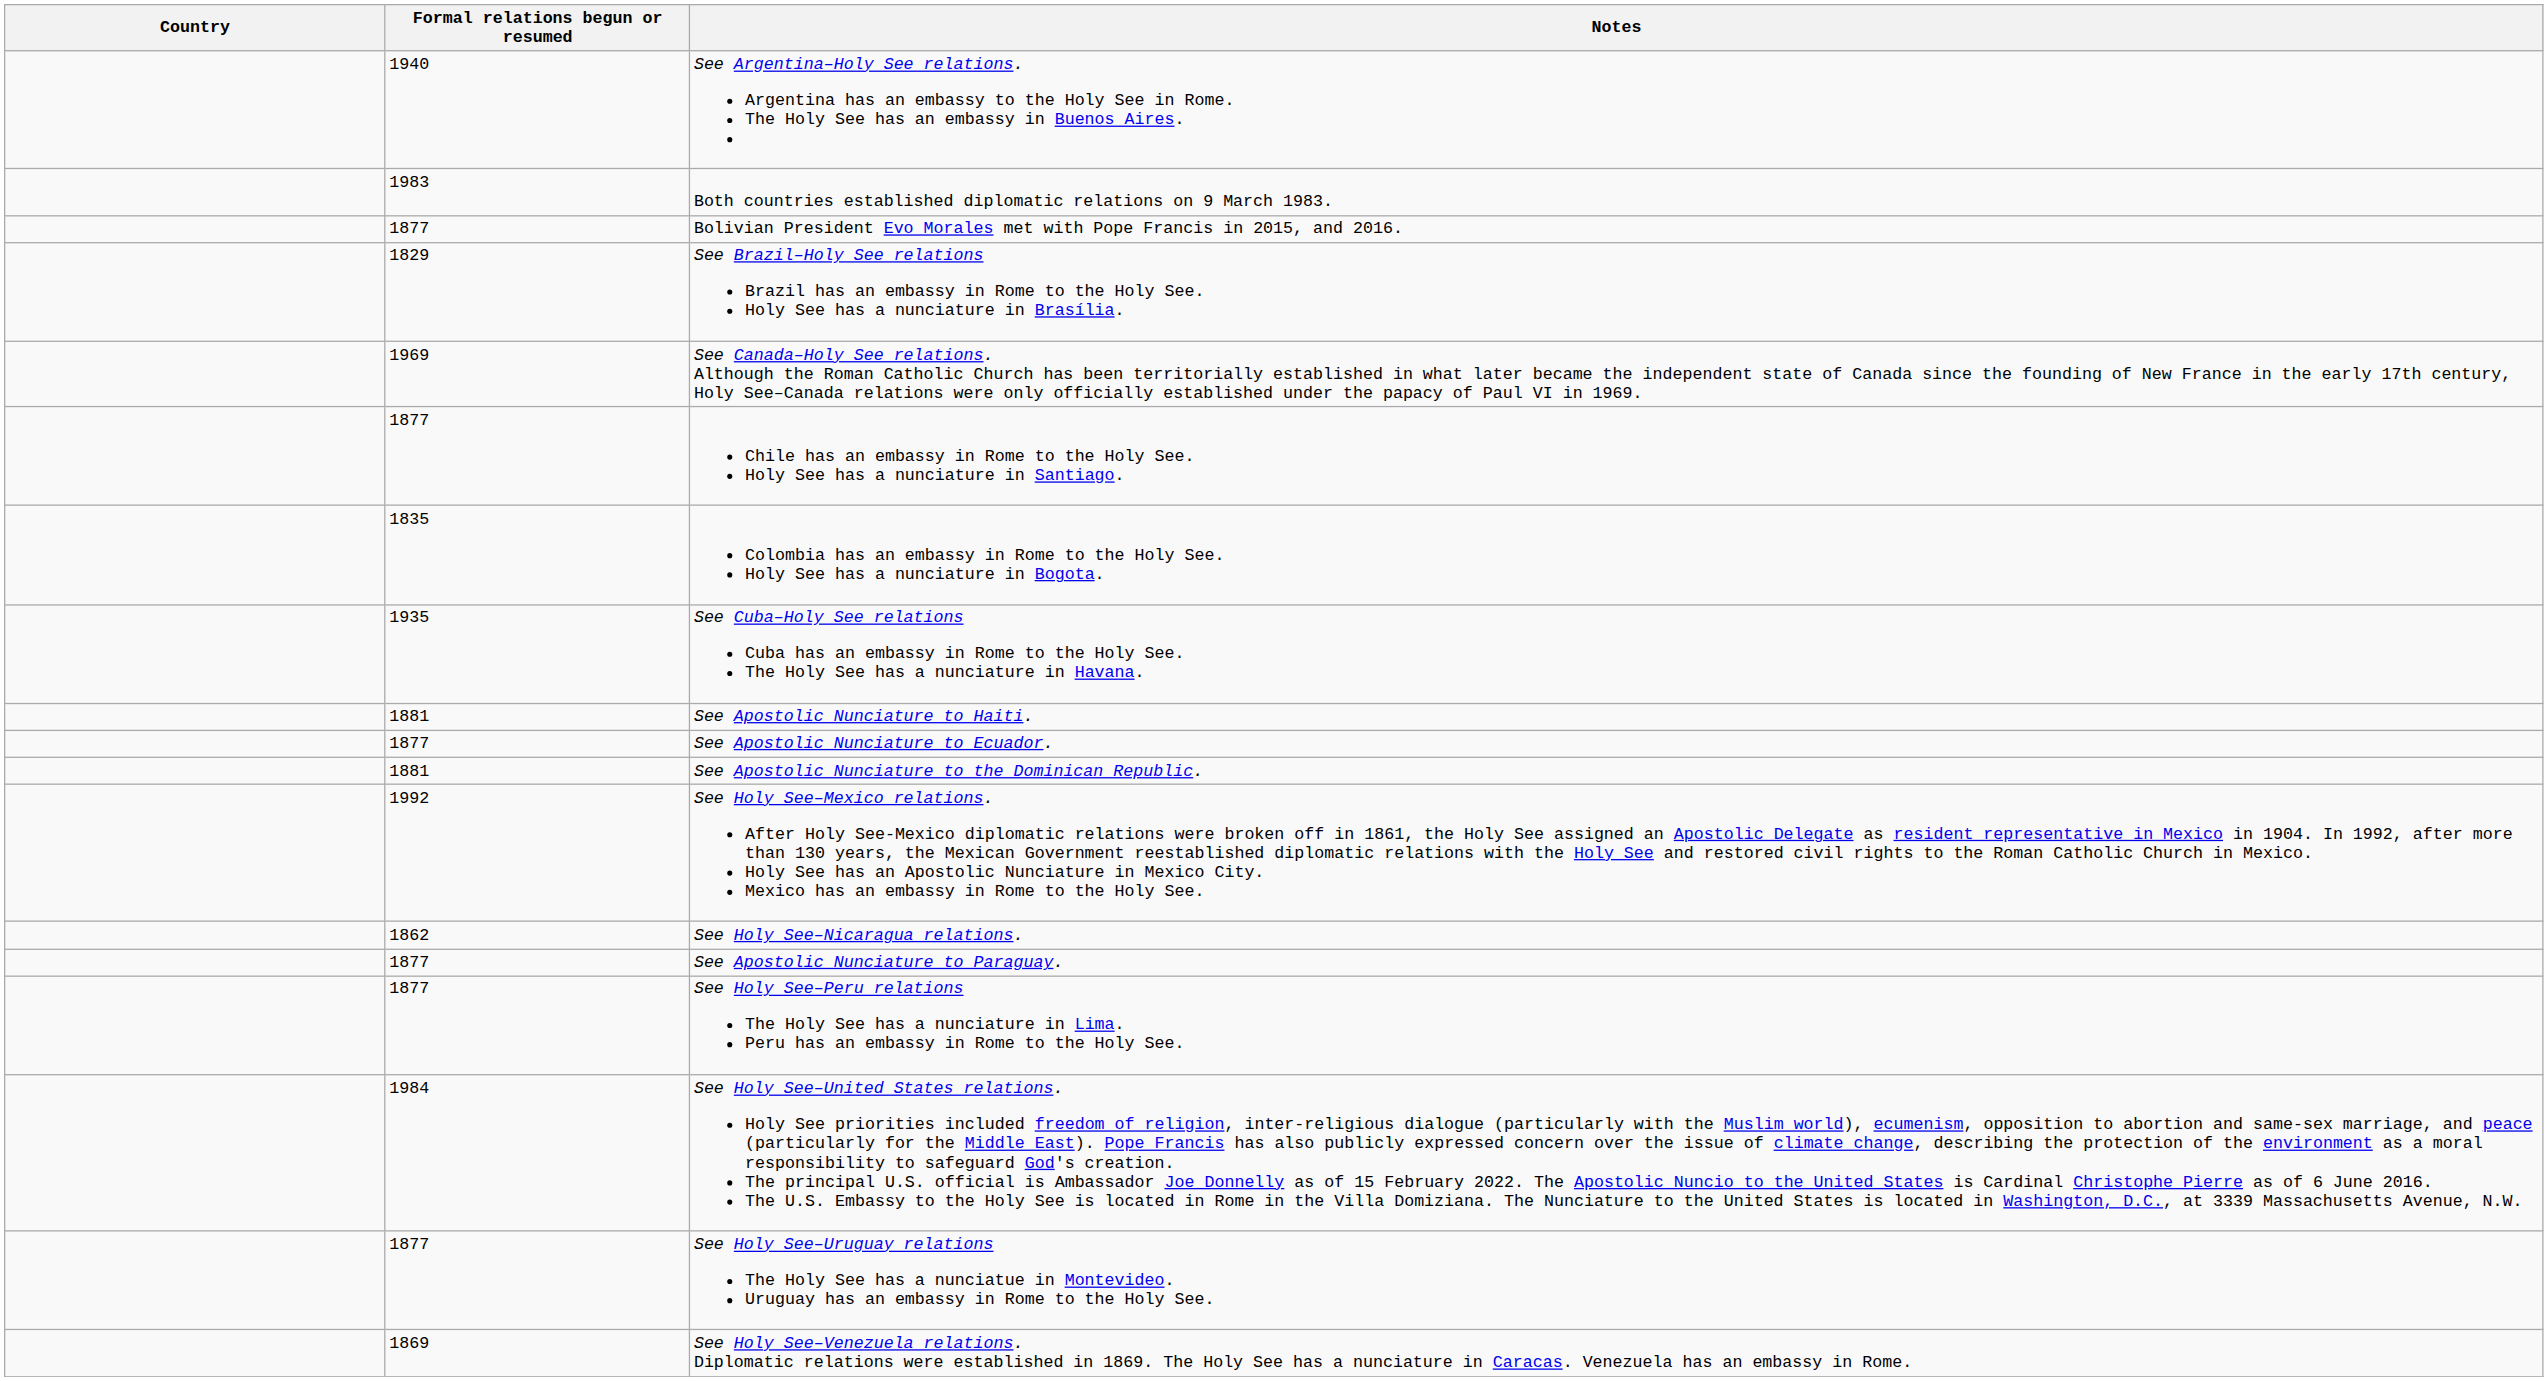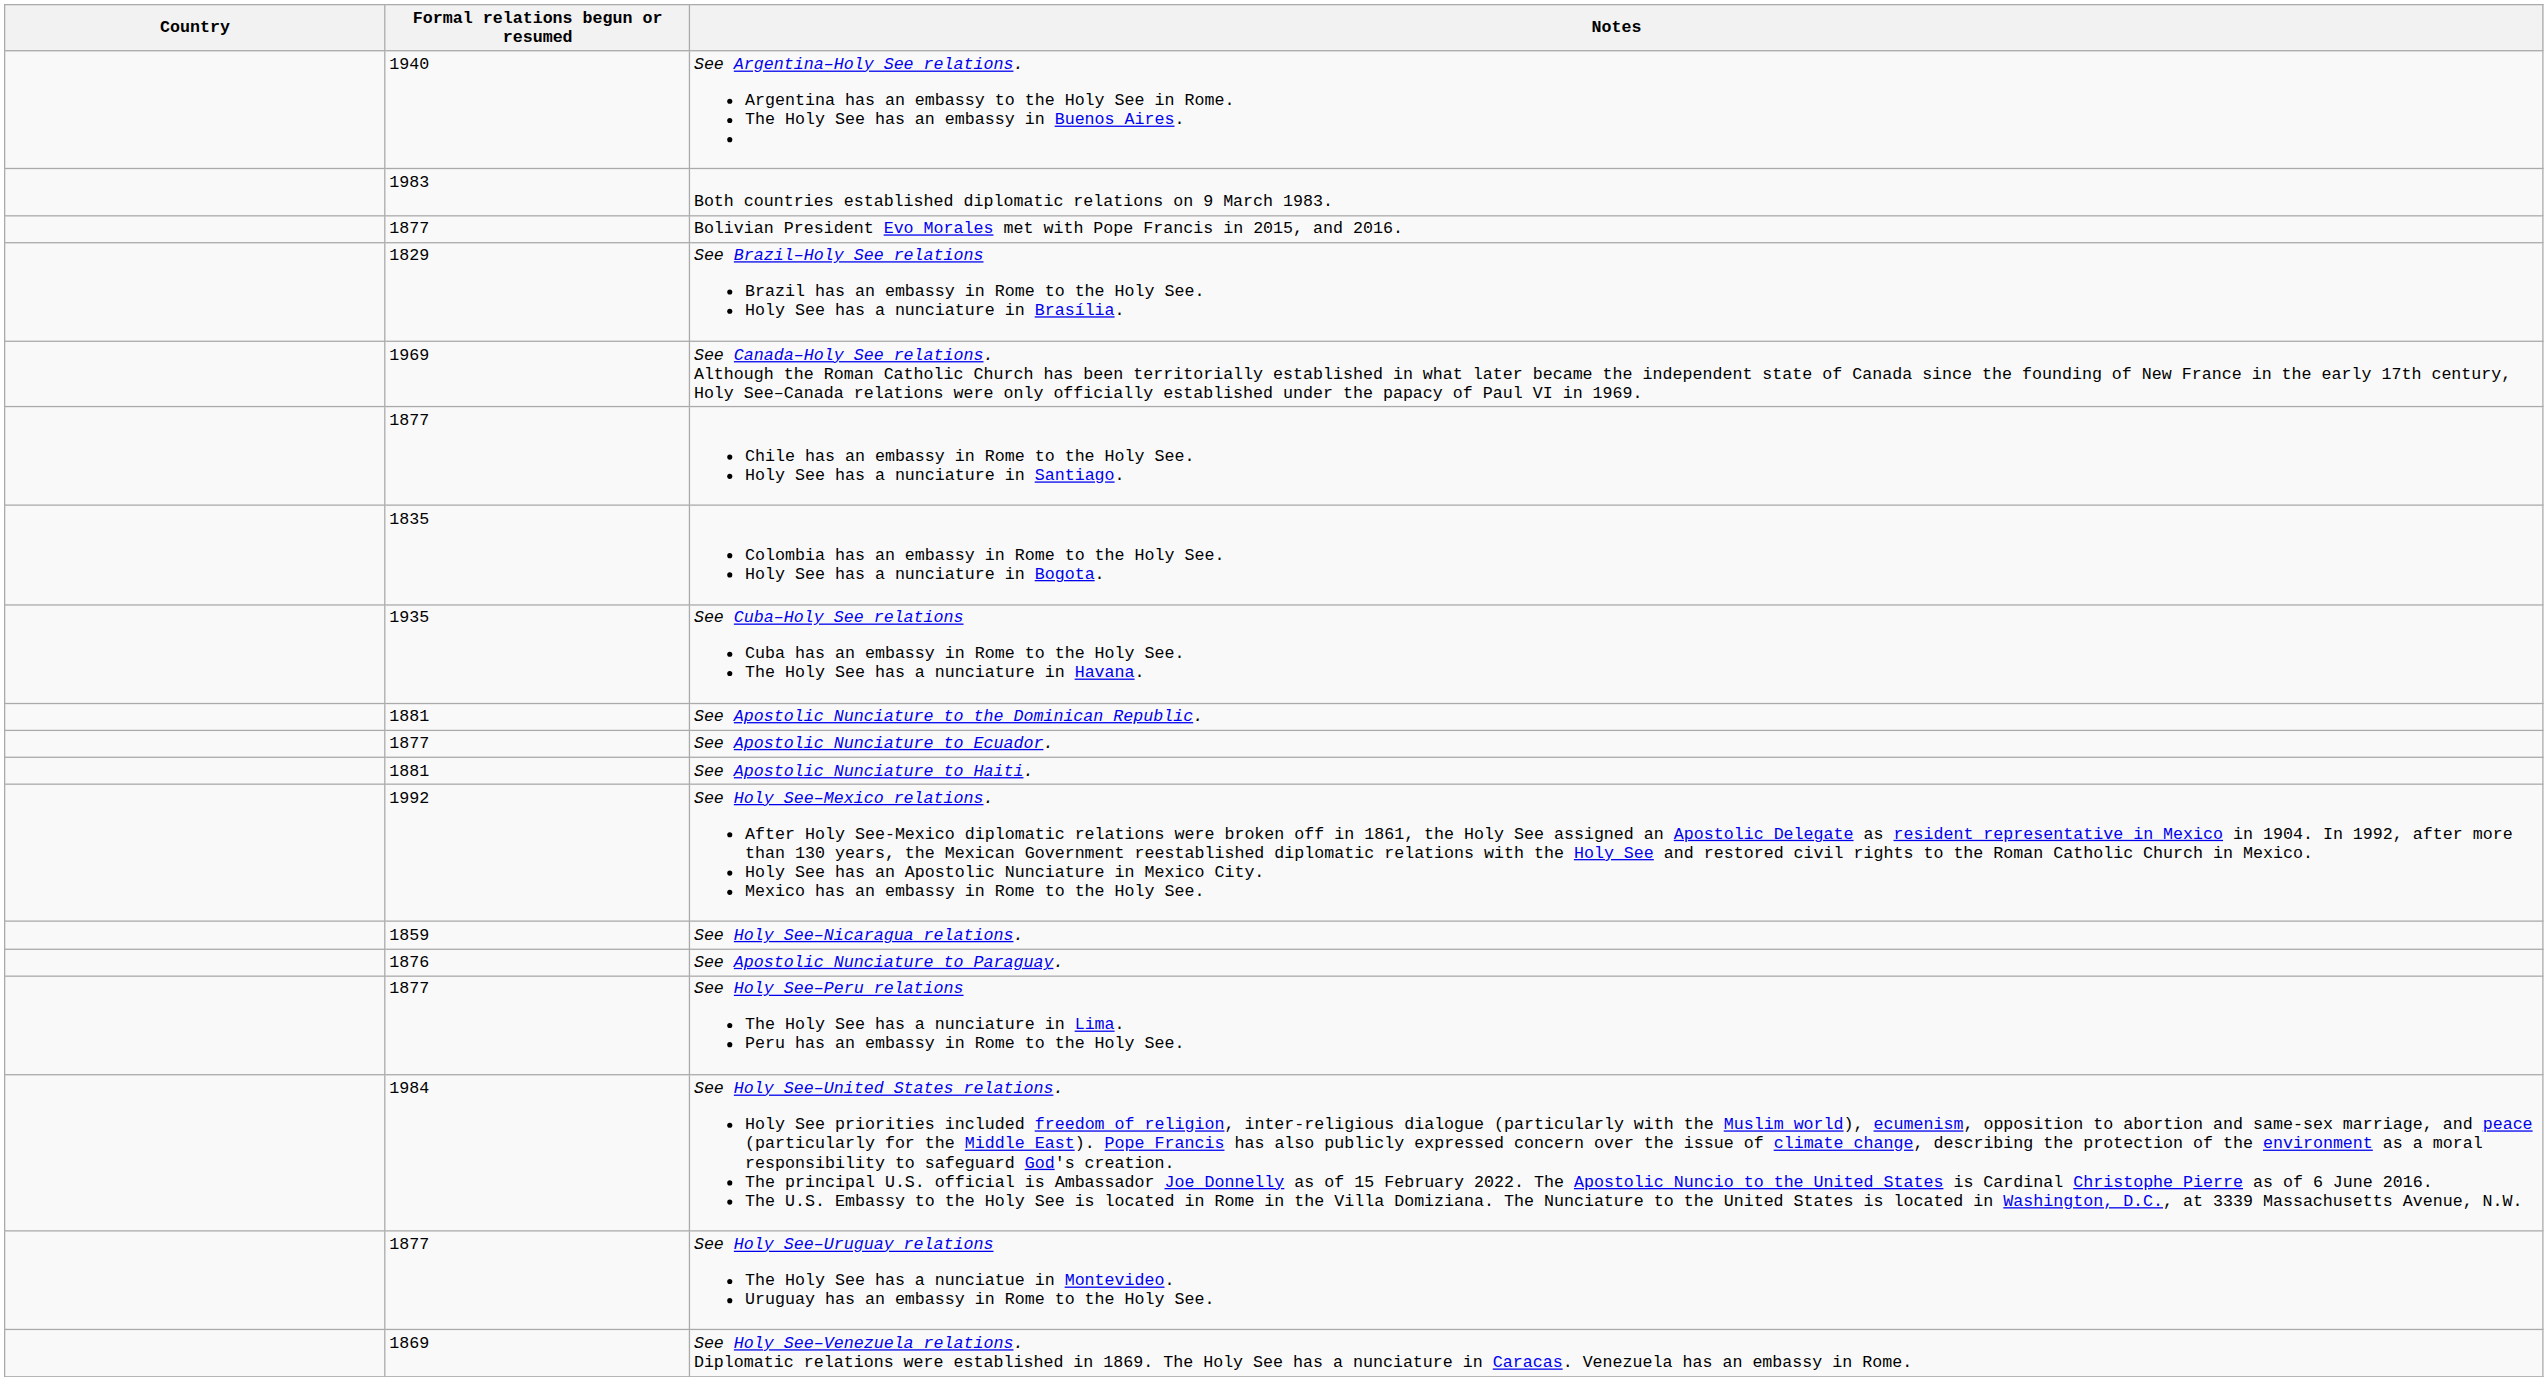 <table class="wikitable sortable" style="width:100%; margin:auto;">
 <tr>
 <th style="width:15%;">Country</th>
 <th style="width:12%;">Formal relations begun or resumed</th>
 <th>Notes</th>
 </tr>
 <tr valign="top">
 <td></td>
 <td>1940</td>
 <td><em>See <a href='#'>Argentina–Holy See relations</a>.</em><br><ul><li>Argentina has an embassy to the Holy See in Rome.</li><li>The Holy See has an embassy in <a href='#'>Buenos Aires</a>.</li><li></li></ul></td>
 </tr>
 <tr valign="top">
 <td></td>
 <td>1983</td>
 <td><br>Both countries established diplomatic relations on 9 March 1983.</td>
 </tr>
 <tr valign="top">
 <td></td>
 <td>1877</td>
 <td>Bolivian President <a href='#'>Evo Morales</a> met with Pope Francis in 2015, and 2016.</td>
 </tr>
 <tr valign="top">
 <td></td>
 <td>1829</td>
 <td><em>See <a href='#'>Brazil–Holy See relations</a></em><br><ul><li>Brazil has an embassy in Rome to the Holy See.</li><li>Holy See has a nunciature in <a href='#'>Brasília</a>.</li></ul></td>
 </tr>
 <tr valign="top">
 <td></td>
 <td> 1969</td>
 <td><em>See <a href='#'>Canada–Holy See relations</a>.</em><br>Although the Roman Catholic Church has been territorially established in what later became the independent state of Canada since the founding of New France in the early 17th century, Holy See–Canada relations were only officially established under the papacy of Paul VI in 1969.</td>
 </tr>
 <tr valign="top">
 <td></td>
 <td>1877</td>
 <td><br><ul><li>Chile has an embassy in Rome to the Holy See.</li><li>Holy See has a nunciature in <a href='#'>Santiago</a>.</li></ul></td>
 </tr>
 <tr valign="top">
 <td></td>
 <td>1835</td>
 <td><br><ul><li>Colombia has an embassy in Rome to the Holy See.</li><li>Holy See has a nunciature in <a href='#'>Bogota</a>.</li></ul></td>
 </tr>
 <tr valign="top">
 <td></td>
 <td>1935</td>
 <td><em>See <a href='#'>Cuba–Holy See relations</a></em><br><ul><li>Cuba has an embassy in Rome to the Holy See.</li><li>The Holy See has a nunciature in <a href='#'>Havana</a>.</li></ul></td>
 </tr>
 <tr valign="top">
 <td></td>
 <td> 1881</td>
-<td><em>See <a href='#'>Apostolic Nunciature to Haiti</a>.</em></td>
+<td><em>See <a href='#'>Apostolic Nunciature to the Dominican Republic</a>.</em></td>
 </tr>
 <tr valign="top">
 <td></td>
 <td> 1877</td>
 <td><em>See <a href='#'>Apostolic Nunciature to Ecuador</a>.</em></td>
 </tr>
 <tr valign="top">
 <td></td>
 <td> 1881</td>
-<td><em>See <a href='#'>Apostolic Nunciature to the Dominican Republic</a>.</em></td>
+<td><em>See <a href='#'>Apostolic Nunciature to Haiti</a>.</em></td>
 </tr>
 <tr valign="top">
 <td></td>
 <td> 1992</td>
 <td><em>See <a href='#'>Holy See–Mexico relations</a>.</em><br><ul><li>After Holy See-Mexico diplomatic relations were broken off in 1861, the Holy See assigned an <a href='#'>Apostolic Delegate</a> as <a href='#'>resident representative in Mexico</a> in 1904. In 1992, after more than 130 years, the Mexican Government reestablished diplomatic relations with the <a href='#'>Holy See</a> and restored civil rights to the Roman Catholic Church in Mexico.</li><li>Holy See has an Apostolic Nunciature in Mexico City.</li><li>Mexico has an embassy in Rome to the Holy See.</li></ul></td>
 </tr>
 <tr valign="top">
 <td></td>
-<td> 1862</td>
+<td> 1859</td>
 <td><em>See <a href='#'>Holy See–Nicaragua relations</a>.</em></td>
 </tr>
 <tr valign="top">
 <td></td>
-<td> 1877</td>
+<td> 1876</td>
 <td><em>See <a href='#'>Apostolic Nunciature to Paraguay</a>.</em></td>
 </tr>
 <tr valign="top">
 <td></td>
 <td>1877</td>
 <td><em>See <a href='#'>Holy See–Peru relations</a></em><br><ul><li>The Holy See has a nunciature in <a href='#'>Lima</a>.</li><li>Peru has an embassy in Rome to the Holy See.</li></ul></td>
 </tr>
 <tr valign="top">
 <td></td>
 <td>1984</td>
 <td><em>See <a href='#'>Holy See–United States relations</a>.</em><br><ul><li>Holy See priorities included <a href='#'>freedom of religion</a>, inter-religious dialogue (particularly with the <a href='#'>Muslim world</a>), <a href='#'>ecumenism</a>, opposition to abortion and same-sex marriage, and <a href='#'>peace</a> (particularly for the <a href='#'>Middle East</a>). <a href='#'>Pope Francis</a> has also publicly expressed concern over the issue of <a href='#'>climate change</a>, describing the protection of the <a href='#'>environment</a> as a moral responsibility to safeguard <a href='#'>God</a>'s creation.</li><li>The principal U.S. official is Ambassador <a href='#'>Joe Donnelly</a> as of 15 February 2022. The <a href='#'>Apostolic Nuncio to the United States</a> is Cardinal <a href='#'>Christophe Pierre</a> as of 6 June 2016.</li><li>The U.S. Embassy to the Holy See is located in Rome in the Villa Domiziana. The Nunciature to the United States is located in <a href='#'>Washington, D.C.</a>, at 3339 Massachusetts Avenue, N.W.</li></ul></td>
 </tr>
 <tr valign="top">
 <td></td>
 <td>1877</td>
 <td><em>See <a href='#'>Holy See–Uruguay relations</a></em><br><ul><li>The Holy See has a nunciatue in <a href='#'>Montevideo</a>.</li><li>Uruguay has an embassy in Rome to the Holy See.</li></ul></td>
 </tr>
 <tr valign="top">
 <td></td>
 <td>1869</td>
 <td><em>See <a href='#'>Holy See–Venezuela relations</a>.</em><br>Diplomatic relations were established in 1869. The Holy See has a nunciature in <a href='#'>Caracas</a>. Venezuela has an embassy in Rome.</td>
 </tr>
 </table>
